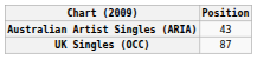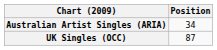 <table class="wikitable plainrowheaders sortable" style="text-align:center">
 <tr>
 <th>Chart (2009)</th>
 <th>Position</th>
 </tr>
 <tr>
 <th scope="row">Australian Artist Singles (ARIA)</th>
-<td>43</td>
+<td>34</td>
 </tr>
 <tr>
 <th scope="row">UK Singles (OCC)</th>
 <td>87</td>
 </tr>
 </table>
